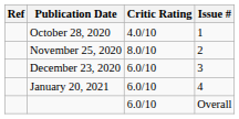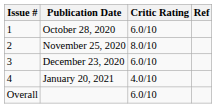 <table class="wikitable">
 <tr>
-<th>Ref</th>
+<th>Issue #</th>
 <th>Publication Date</th>
 <th>Critic Rating</th>
-<th>Issue #</th>
+<th>Ref</th>
 </tr>
 <tr>
+<td>1</td>
+<td>October 28, 2020</td>
+<td>6.0/10</td>
 <td></td>
-<td>October 28, 2020</td>
-<td>4.0/10</td>
-<td>1</td>
 </tr>
 <tr>
-<td></td>
+<td>2</td>
 <td>November 25, 2020</td>
 <td>8.0/10</td>
-<td>2</td>
+<td></td>
 </tr>
 <tr>
-<td></td>
+<td>3</td>
 <td>December 23, 2020</td>
 <td>6.0/10</td>
-<td>3</td>
+<td></td>
 </tr>
 <tr>
+<td>4</td>
+<td>January 20, 2021</td>
+<td>4.0/10</td>
 <td></td>
-<td>January 20, 2021</td>
-<td>6.0/10</td>
-<td>4</td>
 </tr>
 <tr>
-<td></td>
+<td>Overall</td>
 <td></td>
 <td>6.0/10</td>
-<td>Overall</td>
+<td></td>
 </tr>
 </table>
